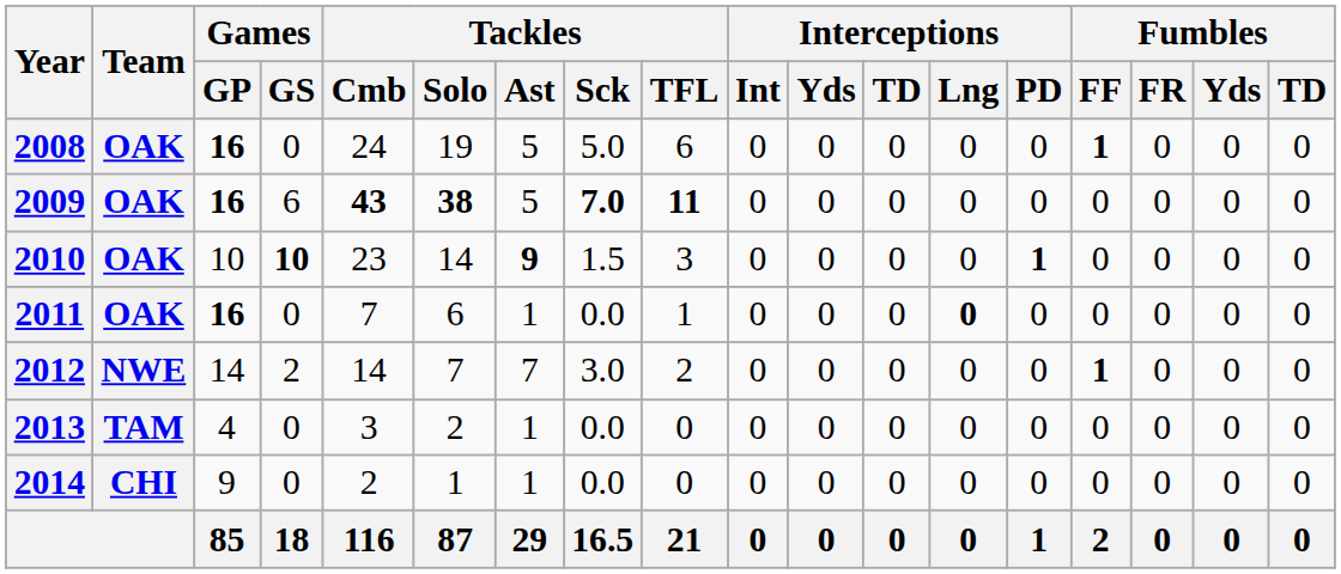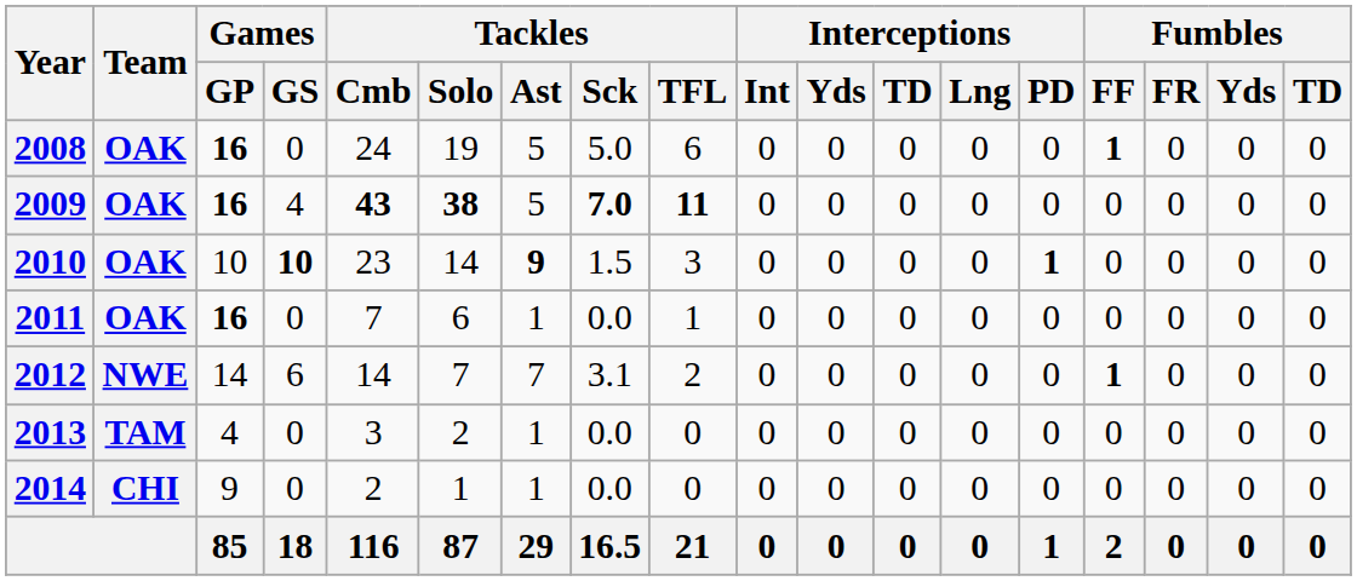 <table class="wikitable" style="text-align:center">
 <tr>
 <th rowspan="2">Year</th>
 <th rowspan="2">Team</th>
 <th colspan="2">Games</th>
 <th colspan="5">Tackles</th>
 <th colspan="5">Interceptions</th>
 <th colspan="4">Fumbles</th>
 </tr>
 <tr>
 <th>GP</th>
 <th>GS</th>
 <th>Cmb</th>
 <th>Solo</th>
 <th>Ast</th>
 <th>Sck</th>
 <th>TFL</th>
 <th>Int</th>
 <th>Yds</th>
 <th>TD</th>
 <th>Lng</th>
 <th>PD</th>
 <th>FF</th>
 <th>FR</th>
 <th>Yds</th>
 <th>TD</th>
 </tr>
 <tr>
 <th><a href='#'>2008</a></th>
 <th><a href='#'>OAK</a></th>
 <td><strong>16</strong></td>
 <td>0</td>
 <td>24</td>
 <td>19</td>
 <td>5</td>
 <td>5.0</td>
 <td>6</td>
 <td>0</td>
 <td>0</td>
 <td>0</td>
 <td>0</td>
 <td>0</td>
 <td><strong>1</strong></td>
 <td>0</td>
 <td>0</td>
 <td>0</td>
 </tr>
 <tr>
 <th><a href='#'>2009</a></th>
 <th><a href='#'>OAK</a></th>
 <td><strong>16</strong></td>
-<td>6</td>
+<td>4</td>
 <td><strong>43</strong></td>
 <td><strong>38</strong></td>
 <td>5</td>
 <td><strong>7.0</strong></td>
 <td><strong>11</strong></td>
 <td>0</td>
 <td>0</td>
 <td>0</td>
 <td>0</td>
 <td>0</td>
 <td>0</td>
 <td>0</td>
 <td>0</td>
 <td>0</td>
 </tr>
 <tr>
 <th><a href='#'>2010</a></th>
 <th><a href='#'>OAK</a></th>
 <td>10</td>
 <td><strong>10</strong></td>
 <td>23</td>
 <td>14</td>
 <td><strong>9</strong></td>
 <td>1.5</td>
 <td>3</td>
 <td>0</td>
 <td>0</td>
 <td>0</td>
 <td>0</td>
 <td><strong>1</strong></td>
 <td>0</td>
 <td>0</td>
 <td>0</td>
 <td>0</td>
 </tr>
 <tr>
 <th><a href='#'>2011</a></th>
 <th><a href='#'>OAK</a></th>
 <td><strong>16</strong></td>
 <td>0</td>
 <td>7</td>
 <td>6</td>
 <td>1</td>
 <td>0.0</td>
 <td>1</td>
 <td>0</td>
 <td>0</td>
 <td>0</td>
-<td><strong>0</strong></td>
+<td>0</td>
 <td>0</td>
 <td>0</td>
 <td>0</td>
 <td>0</td>
 <td>0</td>
 </tr>
 <tr>
 <th><a href='#'>2012</a></th>
 <th><a href='#'>NWE</a></th>
 <td>14</td>
-<td>2</td>
+<td>6</td>
 <td>14</td>
 <td>7</td>
 <td>7</td>
-<td>3.0</td>
+<td>3.1</td>
 <td>2</td>
 <td>0</td>
 <td>0</td>
 <td>0</td>
 <td>0</td>
 <td>0</td>
 <td><strong>1</strong></td>
 <td>0</td>
 <td>0</td>
 <td>0</td>
 </tr>
 <tr>
 <th><a href='#'>2013</a></th>
 <th><a href='#'>TAM</a></th>
 <td>4</td>
 <td>0</td>
 <td>3</td>
 <td>2</td>
 <td>1</td>
 <td>0.0</td>
 <td>0</td>
 <td>0</td>
 <td>0</td>
 <td>0</td>
 <td>0</td>
 <td>0</td>
 <td>0</td>
 <td>0</td>
 <td>0</td>
 <td>0</td>
 </tr>
 <tr>
 <th><a href='#'>2014</a></th>
 <th><a href='#'>CHI</a></th>
 <td>9</td>
 <td>0</td>
 <td>2</td>
 <td>1</td>
 <td>1</td>
 <td>0.0</td>
 <td>0</td>
 <td>0</td>
 <td>0</td>
 <td>0</td>
 <td>0</td>
 <td>0</td>
 <td>0</td>
 <td>0</td>
 <td>0</td>
 <td>0</td>
 </tr>
 <tr>
 <th colspan="2"></th>
 <th>85</th>
 <th>18</th>
 <th>116</th>
 <th>87</th>
 <th>29</th>
 <th>16.5</th>
 <th>21</th>
 <th>0</th>
 <th>0</th>
 <th>0</th>
 <th>0</th>
 <th>1</th>
 <th>2</th>
 <th>0</th>
 <th>0</th>
 <th>0</th>
 </tr>
 </table>
